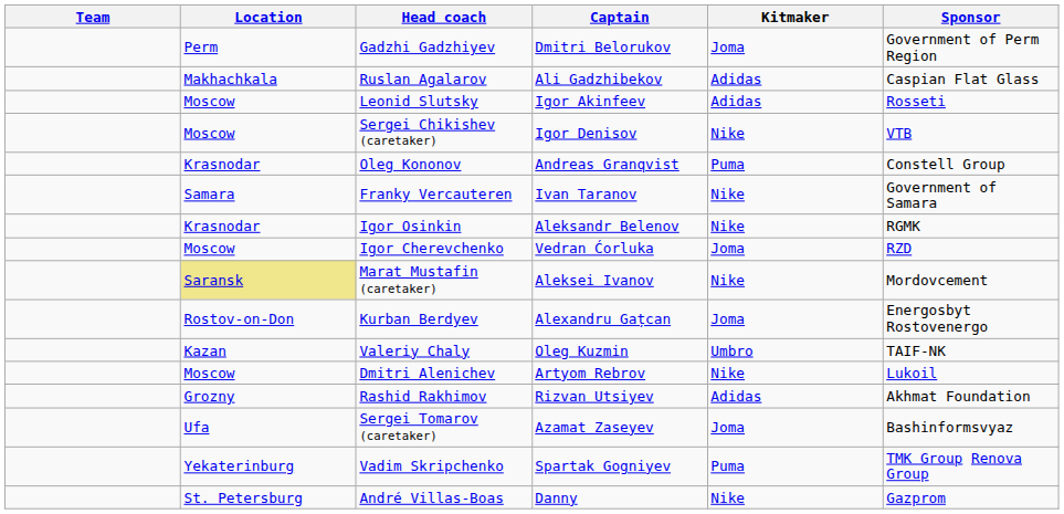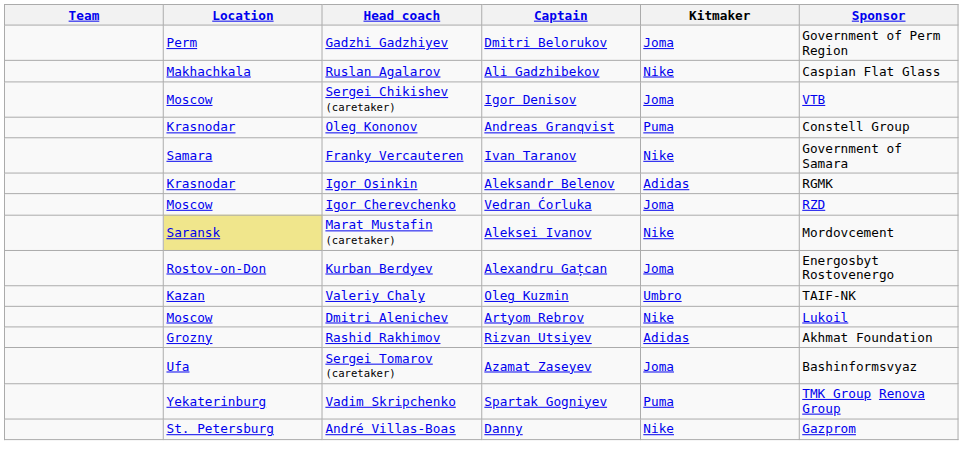 <table class="wikitable sortable" style="clear: both;">
 <tr>
 <th style="width: 12em;"><a href='#'>Team</a></th>
 <th style="width: 12em;"><a href='#'>Location</a></th>
 <th style="width: 12em;"><a href='#'>Head coach</a></th>
 <th style="width: 12em;"><a href='#'>Captain</a></th>
 <th style="width: 12em;">Kitmaker</th>
 <th style="width: 12em;"><a href='#'>Sponsor</a></th>
 </tr>
 <tr>
 <td><strong></strong></td>
 <td><a href='#'>Perm</a></td>
 <td> <a href='#'>Gadzhi Gadzhiyev</a></td>
 <td> <a href='#'>Dmitri Belorukov</a></td>
 <td><a href='#'>Joma</a></td>
 <td>Government of Perm Region</td>
 </tr>
 <tr>
 <td><strong></strong></td>
 <td><a href='#'>Makhachkala</a></td>
 <td> <a href='#'>Ruslan Agalarov</a></td>
 <td> <a href='#'>Ali Gadzhibekov</a></td>
-<td><a href='#'>Adidas</a></td>
+<td><a href='#'>Nike</a></td>
 <td>Caspian Flat Glass</td>
-</tr>
-<tr>
-<td><strong></strong></td>
-<td><a href='#'>Moscow</a></td>
-<td> <a href='#'>Leonid Slutsky</a></td>
-<td> <a href='#'>Igor Akinfeev</a></td>
-<td><a href='#'>Adidas</a></td>
-<td><a href='#'>Rosseti</a></td>
 </tr>
 <tr>
 <td><strong></strong></td>
 <td><a href='#'>Moscow</a></td>
 <td> <a href='#'>Sergei Chikishev</a> <small>(caretaker)</small></td>
 <td> <a href='#'>Igor Denisov</a></td>
-<td><a href='#'>Nike</a></td>
+<td><a href='#'>Joma</a></td>
 <td><a href='#'>VTB</a></td>
 </tr>
 <tr>
 <td></td>
 <td><a href='#'>Krasnodar</a></td>
 <td> <a href='#'>Oleg Kononov</a></td>
 <td> <a href='#'>Andreas Granqvist</a></td>
 <td><a href='#'>Puma</a></td>
 <td>Constell Group</td>
 </tr>
 <tr>
 <td><strong></strong></td>
 <td><a href='#'>Samara</a></td>
 <td> <a href='#'>Franky Vercauteren</a></td>
 <td> <a href='#'>Ivan Taranov</a></td>
 <td><a href='#'>Nike</a></td>
 <td>Government of Samara</td>
 </tr>
 <tr>
 <td><strong></strong></td>
 <td><a href='#'>Krasnodar</a></td>
 <td> <a href='#'>Igor Osinkin</a></td>
 <td> <a href='#'>Aleksandr Belenov</a></td>
-<td><a href='#'>Nike</a></td>
+<td><a href='#'>Adidas</a></td>
 <td>RGMK</td>
 </tr>
 <tr>
 <td><strong></strong></td>
 <td><a href='#'>Moscow</a></td>
 <td> <a href='#'>Igor Cherevchenko</a></td>
 <td> <a href='#'>Vedran Ćorluka</a></td>
 <td><a href='#'>Joma</a></td>
 <td><a href='#'>RZD</a></td>
 </tr>
 <tr>
 <td><strong></strong></td>
 <td style="background: khaki;"><a href='#'>Saransk</a></td>
 <td> <a href='#'>Marat Mustafin</a> <small>(caretaker)</small></td>
 <td> <a href='#'>Aleksei Ivanov</a></td>
 <td><a href='#'>Nike</a></td>
 <td>Mordovcement</td>
 </tr>
 <tr>
 <td><strong></strong></td>
 <td><a href='#'>Rostov-on-Don</a></td>
 <td> <a href='#'>Kurban Berdyev</a></td>
 <td> <a href='#'>Alexandru Gațcan</a></td>
 <td><a href='#'>Joma</a></td>
 <td>Energosbyt Rostovenergo</td>
 </tr>
 <tr>
 <td><strong></strong></td>
 <td><a href='#'>Kazan</a></td>
 <td> <a href='#'>Valeriy Chaly</a></td>
 <td> <a href='#'>Oleg Kuzmin</a></td>
 <td><a href='#'>Umbro</a></td>
 <td>TAIF-NK</td>
 </tr>
 <tr>
 <td><strong></strong></td>
 <td><a href='#'>Moscow</a></td>
 <td> <a href='#'>Dmitri Alenichev</a></td>
 <td> <a href='#'>Artyom Rebrov</a></td>
 <td><a href='#'>Nike</a></td>
 <td><a href='#'>Lukoil</a></td>
 </tr>
 <tr>
 <td><strong></strong></td>
 <td><a href='#'>Grozny</a></td>
 <td> <a href='#'>Rashid Rakhimov</a></td>
 <td> <a href='#'>Rizvan Utsiyev</a></td>
 <td><a href='#'>Adidas</a></td>
 <td>Akhmat Foundation</td>
 </tr>
 <tr>
 <td><strong></strong></td>
 <td><a href='#'>Ufa</a></td>
 <td> <a href='#'>Sergei Tomarov</a> <small>(caretaker)</small></td>
 <td> <a href='#'>Azamat Zaseyev</a></td>
 <td><a href='#'>Joma</a></td>
 <td>Bashinformsvyaz</td>
 </tr>
 <tr>
 <td><strong></strong></td>
 <td><a href='#'>Yekaterinburg</a></td>
 <td> <a href='#'>Vadim Skripchenko</a></td>
 <td> <a href='#'>Spartak Gogniyev</a></td>
 <td><a href='#'>Puma</a></td>
 <td><a href='#'>TMK Group</a> <a href='#'>Renova Group</a></td>
 </tr>
 <tr>
 <td><strong></strong></td>
 <td><a href='#'>St. Petersburg</a></td>
 <td> <a href='#'>André Villas-Boas</a></td>
 <td> <a href='#'>Danny</a></td>
 <td><a href='#'>Nike</a></td>
 <td><a href='#'>Gazprom</a></td>
 </tr>
 </table>
